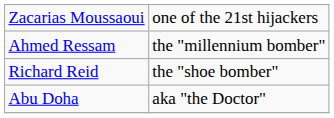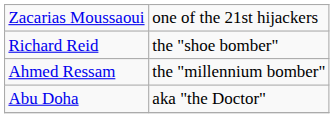 <table class="wikitable">
 <tr>
 <td><a href='#'>Zacarias Moussaoui</a></td>
 <td>one of the 21st hijackers</td>
 </tr>
 <tr>
+<td><a href='#'>Richard Reid</a></td>
+<td>the "shoe bomber"</td>
+</tr>
+<tr>
 <td><a href='#'>Ahmed Ressam</a></td>
 <td>the "millennium bomber"</td>
-</tr>
-<tr>
-<td><a href='#'>Richard Reid</a></td>
-<td>the "shoe bomber"</td>
 </tr>
 <tr>
 <td><a href='#'>Abu Doha</a></td>
 <td>aka "the Doctor"</td>
 </tr>
 <tr>
 </tr>
 </table>
